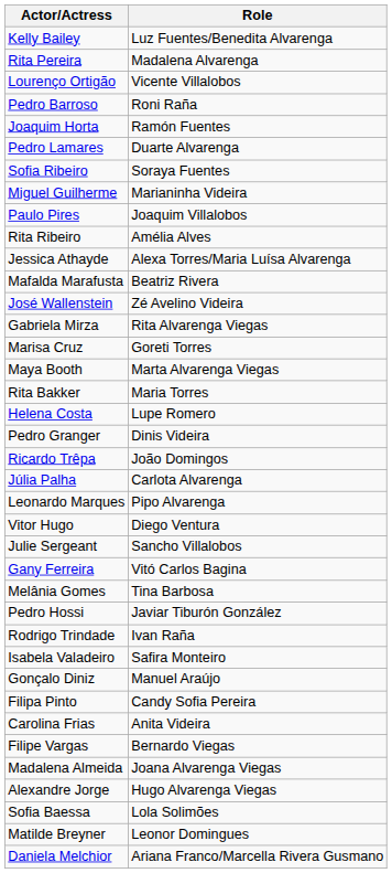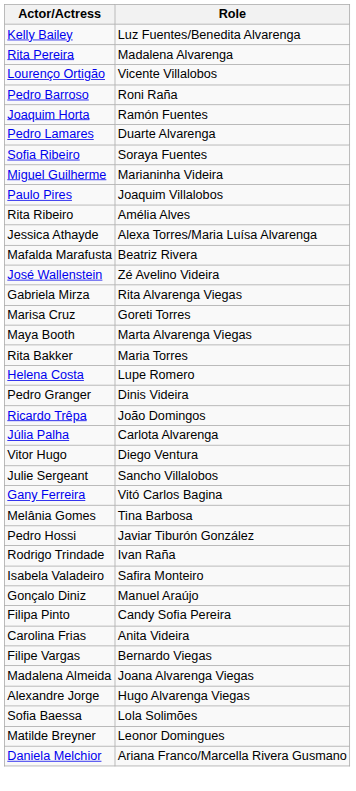 <table class="wikitable">
 <tr>
 <th>Actor/Actress</th>
 <th>Role</th>
 </tr>
 <tr>
 <td><a href='#'>Kelly Bailey</a></td>
 <td>Luz Fuentes/Benedita Alvarenga</td>
 </tr>
 <tr>
 <td><a href='#'>Rita Pereira</a></td>
 <td>Madalena Alvarenga</td>
 </tr>
 <tr>
 <td><a href='#'>Lourenço Ortigão</a></td>
 <td>Vicente Villalobos</td>
 </tr>
 <tr>
 <td><a href='#'>Pedro Barroso</a></td>
 <td>Roni Raña</td>
 </tr>
 <tr>
 <td><a href='#'>Joaquim Horta</a></td>
 <td>Ramón Fuentes</td>
 </tr>
 <tr>
 <td><a href='#'>Pedro Lamares</a></td>
 <td>Duarte Alvarenga</td>
 </tr>
 <tr>
 <td><a href='#'>Sofia Ribeiro</a></td>
 <td>Soraya Fuentes</td>
 </tr>
 <tr>
 <td><a href='#'>Miguel Guilherme</a></td>
 <td>Marianinha Videira</td>
 </tr>
 <tr>
 <td><a href='#'>Paulo Pires</a></td>
 <td>Joaquim Villalobos</td>
 </tr>
 <tr>
 <td>Rita Ribeiro</td>
 <td>Amélia Alves</td>
 </tr>
 <tr>
 <td>Jessica Athayde</td>
 <td>Alexa Torres/Maria Luísa Alvarenga</td>
 </tr>
 <tr>
 <td>Mafalda Marafusta</td>
 <td>Beatriz Rivera</td>
 </tr>
 <tr>
 <td><a href='#'>José Wallenstein</a></td>
 <td>Zé Avelino Videira</td>
 </tr>
 <tr>
 <td>Gabriela Mirza</td>
 <td>Rita Alvarenga Viegas</td>
 </tr>
 <tr>
 <td>Marisa Cruz</td>
 <td>Goreti Torres</td>
 </tr>
 <tr>
 <td>Maya Booth</td>
 <td>Marta Alvarenga Viegas</td>
 </tr>
 <tr>
 <td>Rita Bakker</td>
 <td>Maria Torres</td>
 </tr>
 <tr>
 <td><a href='#'>Helena Costa</a></td>
 <td>Lupe Romero</td>
 </tr>
 <tr>
 <td>Pedro Granger</td>
 <td>Dinis Videira</td>
 </tr>
 <tr>
 <td><a href='#'>Ricardo Trêpa</a></td>
 <td>João Domingos</td>
 </tr>
 <tr>
 <td><a href='#'>Júlia Palha</a></td>
 <td>Carlota Alvarenga</td>
 </tr>
 <tr>
-<td>Leonardo Marques</td>
-<td>Pipo Alvarenga</td>
-</tr>
-<tr>
 <td>Vitor Hugo</td>
 <td>Diego Ventura</td>
 </tr>
 <tr>
 <td>Julie Sergeant</td>
 <td>Sancho Villalobos</td>
 </tr>
 <tr>
 <td><a href='#'>Gany Ferreira</a></td>
 <td>Vitó Carlos Bagina</td>
 </tr>
 <tr>
 <td>Melânia Gomes</td>
 <td>Tina Barbosa</td>
 </tr>
 <tr>
 <td>Pedro Hossi</td>
 <td>Javiar Tiburón González</td>
 </tr>
 <tr>
 <td>Rodrigo Trindade</td>
 <td>Ivan Raña</td>
 </tr>
 <tr>
 <td>Isabela Valadeiro</td>
 <td>Safira Monteiro</td>
 </tr>
 <tr>
 <td>Gonçalo Diniz</td>
 <td>Manuel Araújo</td>
 </tr>
 <tr>
 <td>Filipa Pinto</td>
 <td>Candy Sofia Pereira</td>
 </tr>
 <tr>
 <td>Carolina Frias</td>
 <td>Anita Videira</td>
 </tr>
 <tr>
 <td>Filipe Vargas</td>
 <td>Bernardo Viegas</td>
 </tr>
 <tr>
 <td>Madalena Almeida</td>
 <td>Joana Alvarenga Viegas</td>
 </tr>
 <tr>
 <td>Alexandre Jorge</td>
 <td>Hugo Alvarenga Viegas</td>
 </tr>
 <tr>
 <td>Sofia Baessa</td>
 <td>Lola Solimões</td>
 </tr>
 <tr>
 <td>Matilde Breyner</td>
 <td>Leonor Domingues</td>
 </tr>
 <tr>
 <td><a href='#'>Daniela Melchior</a></td>
 <td>Ariana Franco/Marcella Rivera Gusmano</td>
 </tr>
 </table>
